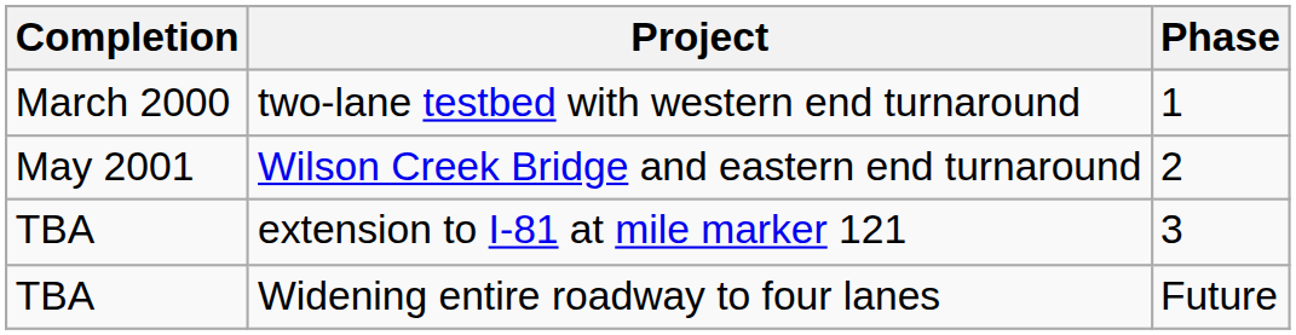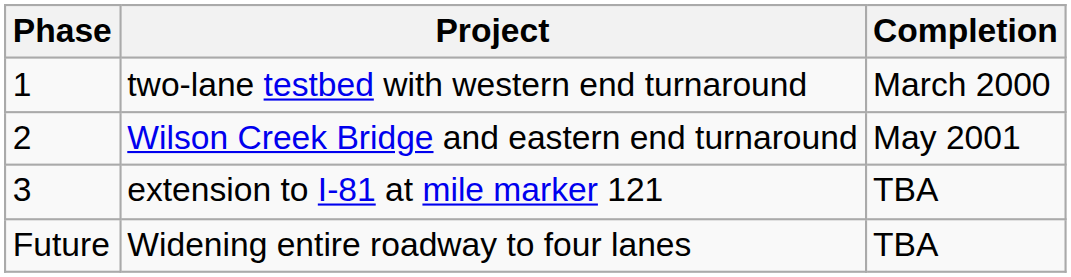 <table class="wikitable" border="1">
 <tr>
+<th>Phase</th>
+<th>Project</th>
 <th>Completion</th>
-<th>Project</th>
-<th>Phase</th>
 </tr>
 <tr>
+<td>1</td>
+<td> two-lane <a href='#'>testbed</a> with western end turnaround</td>
 <td>March 2000</td>
-<td> two-lane <a href='#'>testbed</a> with western end turnaround</td>
-<td>1</td>
 </tr>
 <tr>
+<td>2</td>
+<td> <a href='#'>Wilson Creek Bridge</a> and eastern end turnaround</td>
 <td>May 2001</td>
-<td> <a href='#'>Wilson Creek Bridge</a> and eastern end turnaround</td>
-<td>2</td>
 </tr>
 <tr>
+<td>3</td>
+<td> extension to <a href='#'>I-81</a> at <a href='#'>mile marker</a> 121</td>
 <td>TBA</td>
-<td> extension to <a href='#'>I-81</a> at <a href='#'>mile marker</a> 121</td>
-<td>3</td>
 </tr>
 <tr>
+<td>Future</td>
+<td>Widening entire  roadway to four lanes</td>
 <td>TBA</td>
-<td>Widening entire  roadway to four lanes</td>
-<td>Future</td>
 </tr>
 </table>
